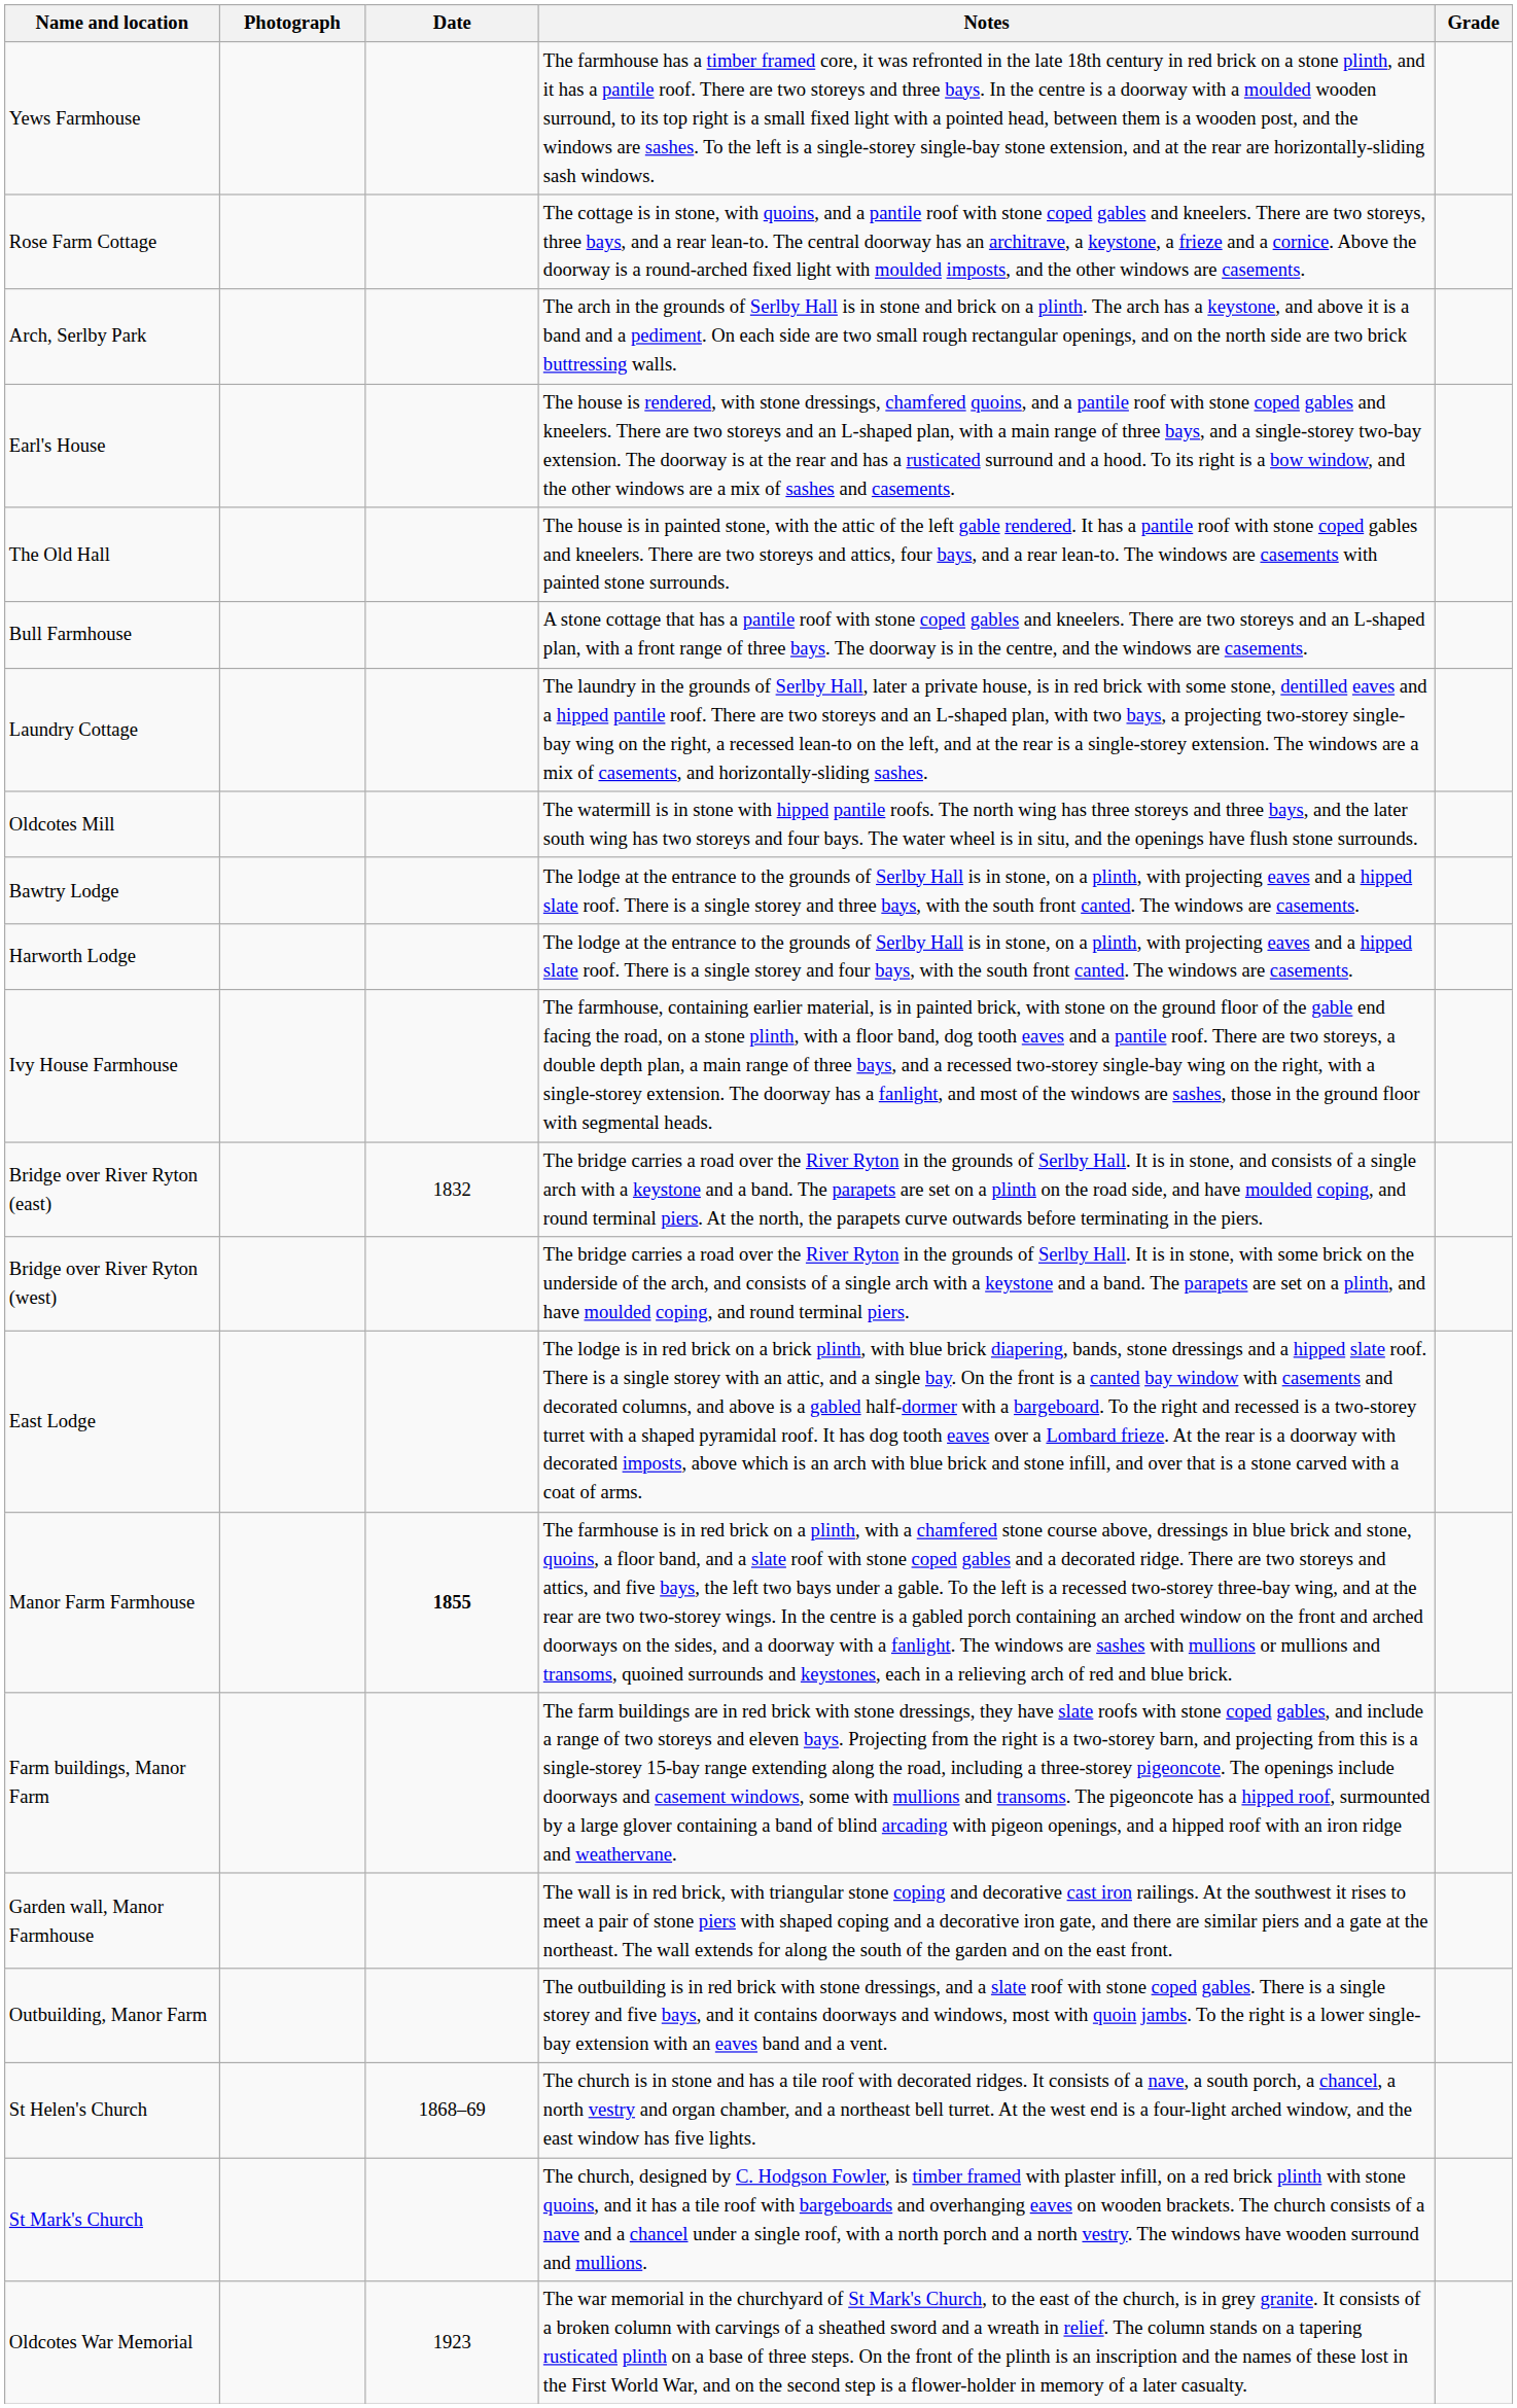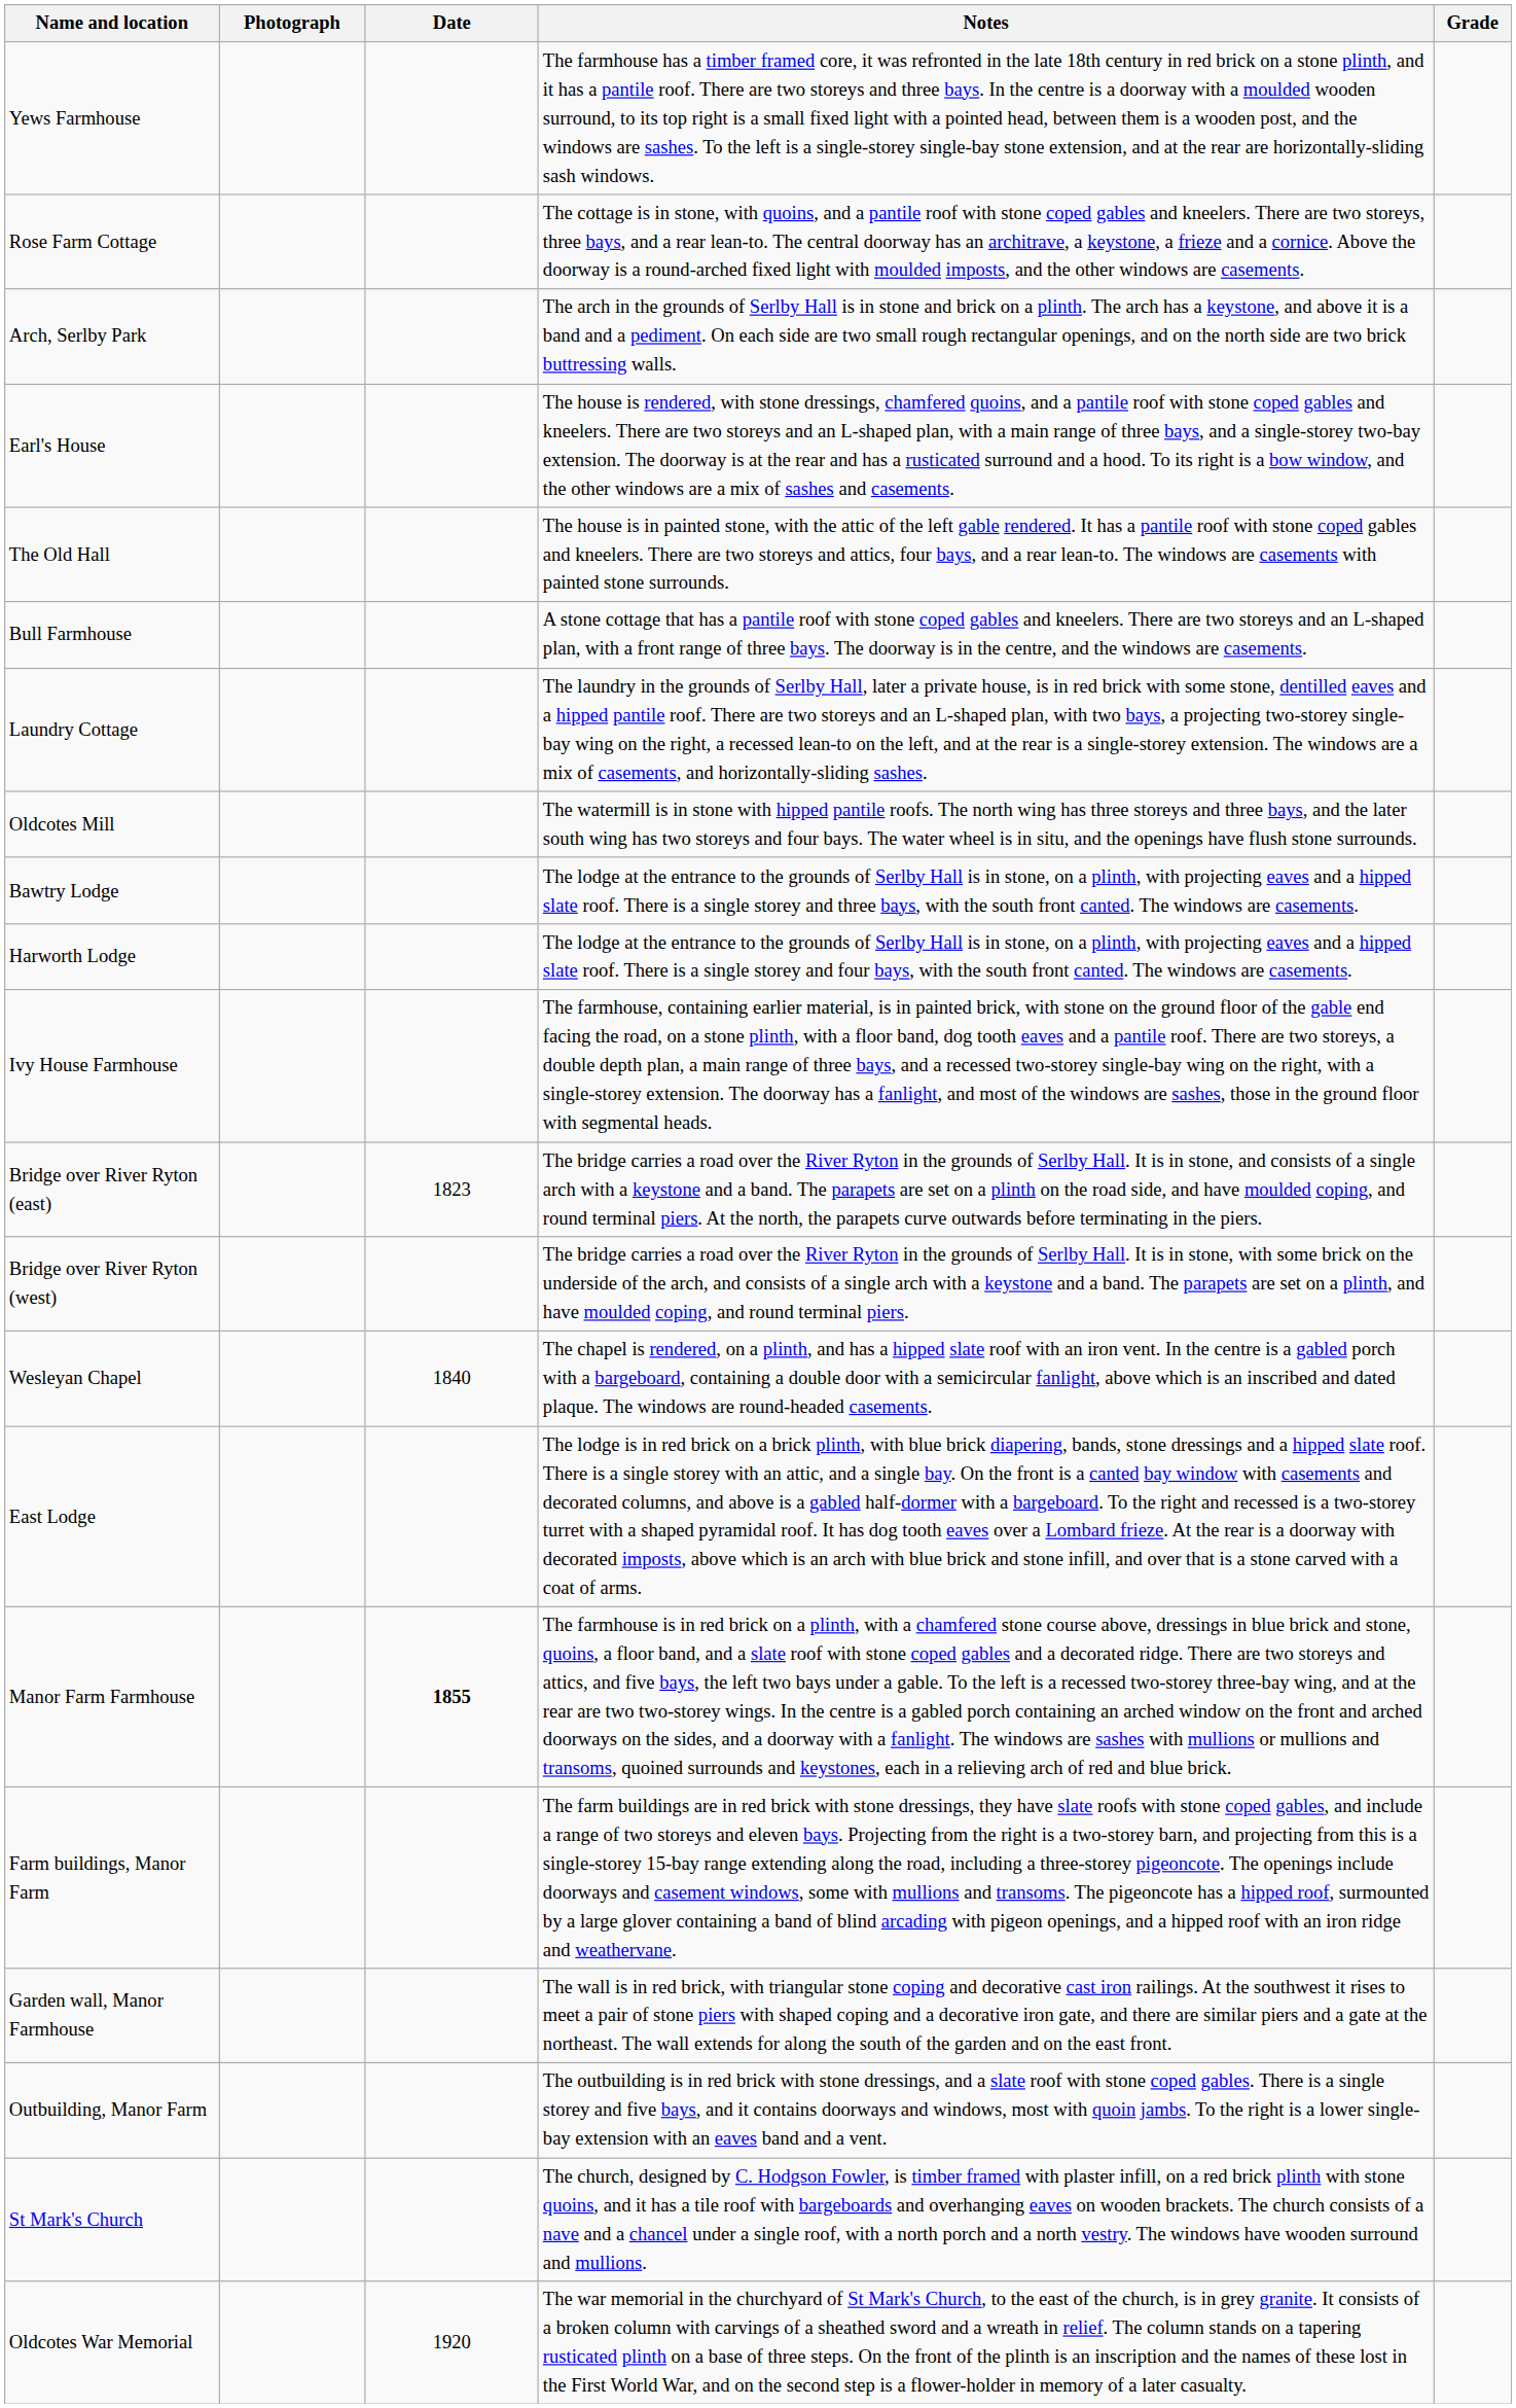 <table class="wikitable sortable plainrowheaders" style="width:100%; border:0px; text-align:left; line-height:150%">
 <tr>
 <th scope="col"  style="width:150px">Name and location</th>
 <th scope="col"  style="width:100px" class="unsortable">Photograph</th>
 <th scope="col"  style="width:120px">Date</th>
 <th scope="col"  style="width:650px" class="unsortable">Notes</th>
 <th scope="col"  style="width:50px">Grade</th>
 </tr>
 <tr>
 <td>Yews Farmhouse<br><small></small></td>
 <td></td>
 <td align="center"></td>
 <td>The farmhouse has a <a href='#'>timber framed</a> core, it was refronted in the late 18th century in red brick on a stone <a href='#'>plinth</a>, and it has a <a href='#'>pantile</a> roof.  There are two storeys and three <a href='#'>bays</a>.  In the centre is a doorway with a <a href='#'>moulded</a> wooden surround, to its top right is a small fixed light with a pointed head, between them is a wooden post, and the windows are <a href='#'>sashes</a>.  To the left is a single-storey single-bay stone extension, and at the rear are horizontally-sliding sash windows.</td>
 <td align="center" ></td>
 </tr>
 <tr>
 <td>Rose Farm Cottage<br><small></small></td>
 <td></td>
 <td align="center"></td>
 <td>The cottage is in stone, with <a href='#'>quoins</a>, and a <a href='#'>pantile</a> roof with stone <a href='#'>coped</a> <a href='#'>gables</a> and kneelers.  There are two storeys, three <a href='#'>bays</a>, and a rear lean-to.  The central doorway has an <a href='#'>architrave</a>, a <a href='#'>keystone</a>, a <a href='#'>frieze</a> and a <a href='#'>cornice</a>.  Above the doorway is a round-arched fixed light with <a href='#'>moulded</a> <a href='#'>imposts</a>, and the other windows are <a href='#'>casements</a>.</td>
 <td align="center" ></td>
 </tr>
 <tr>
 <td>Arch, Serlby Park<br><small></small></td>
 <td></td>
 <td align="center"></td>
 <td>The arch in the grounds of <a href='#'>Serlby Hall</a> is in stone and brick on a <a href='#'>plinth</a>.  The arch has a <a href='#'>keystone</a>, and above it is a band and a <a href='#'>pediment</a>.  On each side are two small rough rectangular openings, and on the north side are two brick <a href='#'>buttressing</a> walls.</td>
 <td align="center" ></td>
 </tr>
 <tr>
 <td>Earl's House<br><small></small></td>
 <td></td>
 <td align="center"></td>
 <td>The house is <a href='#'>rendered</a>, with stone dressings, <a href='#'>chamfered</a> <a href='#'>quoins</a>, and a <a href='#'>pantile</a> roof with stone <a href='#'>coped</a> <a href='#'>gables</a> and kneelers.  There are two storeys and an L-shaped plan, with a main range of three <a href='#'>bays</a>, and a single-storey two-bay extension.  The doorway is at the rear and has a <a href='#'>rusticated</a> surround and a hood.  To its right is a <a href='#'>bow window</a>, and the other windows are a mix of <a href='#'>sashes</a> and <a href='#'>casements</a>.</td>
 <td align="center" ></td>
 </tr>
 <tr>
 <td>The Old Hall<br><small></small></td>
 <td></td>
 <td align="center"></td>
 <td>The house is in painted stone, with the attic of the left <a href='#'>gable</a> <a href='#'>rendered</a>.  It has a <a href='#'>pantile</a> roof with stone <a href='#'>coped</a> gables and kneelers.  There are two storeys and attics, four <a href='#'>bays</a>, and  a rear lean-to.  The windows are <a href='#'>casements</a> with painted stone surrounds.</td>
 <td align="center" ></td>
 </tr>
 <tr>
 <td>Bull Farmhouse<br><small></small></td>
 <td></td>
 <td align="center"></td>
 <td>A stone cottage that has a <a href='#'>pantile</a> roof with stone <a href='#'>coped</a> <a href='#'>gables</a> and kneelers.  There are two storeys and an L-shaped plan, with a front range of three <a href='#'>bays</a>.  The doorway is in the centre, and the windows are <a href='#'>casements</a>.</td>
 <td align="center" ></td>
 </tr>
 <tr>
 <td>Laundry Cottage<br><small></small></td>
 <td></td>
 <td align="center"></td>
 <td>The laundry in the grounds of <a href='#'>Serlby Hall</a>, later a private house, is in red brick with some stone, <a href='#'>dentilled</a> <a href='#'>eaves</a> and a <a href='#'>hipped</a> <a href='#'>pantile</a> roof.  There are two storeys and an L-shaped plan, with two <a href='#'>bays</a>, a projecting two-storey single-bay  wing on the right, a recessed lean-to on the left, and at the rear is a single-storey extension.  The windows are a mix of <a href='#'>casements</a>, and horizontally-sliding <a href='#'>sashes</a>.</td>
 <td align="center" ></td>
 </tr>
 <tr>
 <td>Oldcotes Mill<br><small></small></td>
 <td></td>
 <td align="center"></td>
 <td>The watermill is in stone with <a href='#'>hipped</a> <a href='#'>pantile</a> roofs.  The north wing has three storeys and three <a href='#'>bays</a>, and the later south wing has two storeys and four bays.  The water wheel is in situ, and the openings have flush stone surrounds.</td>
 <td align="center" ></td>
 </tr>
 <tr>
 <td>Bawtry Lodge<br><small></small></td>
 <td></td>
 <td align="center"></td>
 <td>The lodge at the entrance to the grounds of <a href='#'>Serlby Hall</a> is in stone, on a <a href='#'>plinth</a>, with projecting <a href='#'>eaves</a> and a <a href='#'>hipped</a> <a href='#'>slate</a> roof.  There is a single storey and three <a href='#'>bays</a>, with the south front <a href='#'>canted</a>.  The windows are <a href='#'>casements</a>.</td>
 <td align="center" ></td>
 </tr>
 <tr>
 <td>Harworth Lodge<br><small></small></td>
 <td></td>
 <td align="center"></td>
 <td>The lodge at the entrance to the grounds of <a href='#'>Serlby Hall</a> is in stone, on a <a href='#'>plinth</a>, with projecting <a href='#'>eaves</a> and a <a href='#'>hipped</a> <a href='#'>slate</a> roof.  There is a single storey and four <a href='#'>bays</a>, with the south front <a href='#'>canted</a>.  The windows are <a href='#'>casements</a>.</td>
 <td align="center" ></td>
 </tr>
 <tr>
 <td>Ivy House Farmhouse<br><small></small></td>
 <td></td>
 <td align="center"></td>
 <td>The farmhouse, containing earlier material, is in painted brick, with stone on the ground floor of the <a href='#'>gable</a> end facing the road, on a stone <a href='#'>plinth</a>, with a floor band, dog tooth <a href='#'>eaves</a> and a <a href='#'>pantile</a> roof.  There are two storeys, a double depth plan, a main range of three <a href='#'>bays</a>, and a recessed two-storey single-bay wing on the right, with a single-storey extension.  The doorway has a <a href='#'>fanlight</a>, and most of the windows are <a href='#'>sashes</a>, those in the ground floor with segmental heads.</td>
 <td align="center" ></td>
 </tr>
 <tr>
 <td>Bridge over River Ryton (east)<br><small></small></td>
 <td></td>
-<td align="center">1832</td>
+<td align="center">1823</td>
 <td>The bridge carries a road over the <a href='#'>River Ryton</a> in the grounds of <a href='#'>Serlby Hall</a>.  It is in stone, and consists of a single arch with a <a href='#'>keystone</a> and a band. The <a href='#'>parapets</a> are set on a <a href='#'>plinth</a> on the road side, and have <a href='#'>moulded</a> <a href='#'>coping</a>, and round terminal <a href='#'>piers</a>.  At the north, the parapets curve outwards before terminating in the piers.</td>
 <td align="center" ></td>
 </tr>
 <tr>
 <td>Bridge over River Ryton (west)<br><small></small></td>
 <td></td>
 <td align="center"></td>
 <td>The bridge carries a road over the <a href='#'>River Ryton</a> in the grounds of <a href='#'>Serlby Hall</a>.  It is in stone, with some brick on the underside of the arch, and consists of a single arch with a <a href='#'>keystone</a> and a band.  The <a href='#'>parapets</a> are set on a <a href='#'>plinth</a>, and have <a href='#'>moulded</a> <a href='#'>coping</a>, and round terminal <a href='#'>piers</a>.</td>
+<td align="center" ></td>
+</tr>
+<tr>
+<td>Wesleyan Chapel<br><small></small></td>
+<td></td>
+<td align="center">1840</td>
+<td>The chapel is <a href='#'>rendered</a>, on a <a href='#'>plinth</a>, and has a <a href='#'>hipped</a> <a href='#'>slate</a> roof with an iron vent.  In the centre is a <a href='#'>gabled</a> porch with a <a href='#'>bargeboard</a>, containing a double door with a semicircular <a href='#'>fanlight</a>, above which is an inscribed and dated plaque.  The windows are round-headed <a href='#'>casements</a>.</td>
 <td align="center" ></td>
 </tr>
 <tr>
 <td>East Lodge<br><small></small></td>
 <td></td>
 <td align="center"></td>
 <td>The lodge is in red brick on a brick <a href='#'>plinth</a>, with blue brick <a href='#'>diapering</a>, bands, stone dressings and a <a href='#'>hipped</a> <a href='#'>slate</a> roof.  There is a single storey with an attic, and a single <a href='#'>bay</a>.  On the front is a <a href='#'>canted</a> <a href='#'>bay window</a> with <a href='#'>casements</a> and decorated columns, and above is a <a href='#'>gabled</a> half-<a href='#'>dormer</a> with a <a href='#'>bargeboard</a>.  To the right and recessed is a two-storey turret with a shaped pyramidal roof.  It has dog tooth <a href='#'>eaves</a> over a <a href='#'>Lombard frieze</a>.  At the rear is a doorway with decorated <a href='#'>imposts</a>, above which is an arch with blue brick and stone infill, and over that is a stone carved with a coat of arms.</td>
 <td align="center" ></td>
 </tr>
 <tr>
 <td>Manor Farm Farmhouse<br><small></small></td>
 <td></td>
 <td align="center"><strong>1855</strong></td>
 <td>The farmhouse is in red brick on a <a href='#'>plinth</a>, with a <a href='#'>chamfered</a> stone course above, dressings in blue brick and stone, <a href='#'>quoins</a>, a floor band, and a <a href='#'>slate</a> roof with stone <a href='#'>coped</a> <a href='#'>gables</a> and a decorated ridge.  There are two storeys and attics, and five <a href='#'>bays</a>, the left two bays under a gable.  To the left is a recessed two-storey three-bay wing, and at the rear are two two-storey wings.  In the centre is a gabled porch containing an arched window on the front and arched doorways on the sides, and a doorway with a <a href='#'>fanlight</a>.  The windows are <a href='#'>sashes</a> with <a href='#'>mullions</a> or mullions and <a href='#'>transoms</a>, quoined surrounds and <a href='#'>keystones</a>, each in a relieving arch of red and blue brick.</td>
 <td align="center" ></td>
 </tr>
 <tr>
 <td>Farm buildings, Manor Farm<br><small></small></td>
 <td></td>
 <td align="center"></td>
 <td>The farm buildings are in red brick with stone dressings, they have <a href='#'>slate</a> roofs with stone <a href='#'>coped</a> <a href='#'>gables</a>, and include a range of two storeys and eleven <a href='#'>bays</a>.  Projecting from the right is a two-storey barn, and projecting from this is a single-storey 15-bay range extending along the road, including a three-storey <a href='#'>pigeoncote</a>.  The openings include doorways and <a href='#'>casement windows</a>, some with <a href='#'>mullions</a> and <a href='#'>transoms</a>.  The pigeoncote has a <a href='#'>hipped roof</a>, surmounted by a large glover containing a band of blind <a href='#'>arcading</a> with pigeon openings, and a hipped roof with an iron ridge and <a href='#'>weathervane</a>.</td>
 <td align="center" ></td>
 </tr>
 <tr>
 <td>Garden wall, Manor Farmhouse<br><small></small></td>
 <td></td>
 <td align="center"></td>
 <td>The wall is in red brick, with triangular stone <a href='#'>coping</a> and decorative <a href='#'>cast iron</a> railings. At the southwest it rises to meet a pair of stone <a href='#'>piers</a> with shaped coping and a decorative iron gate, and there are similar piers and a gate at the northeast.  The wall extends for  along the south of the garden and  on the east front.</td>
 <td align="center" ></td>
 </tr>
 <tr>
 <td>Outbuilding, Manor Farm<br><small></small></td>
 <td></td>
 <td align="center"></td>
 <td>The outbuilding is in red brick with stone dressings, and a <a href='#'>slate</a> roof with stone <a href='#'>coped</a> <a href='#'>gables</a>.  There is a single storey and five <a href='#'>bays</a>, and it contains doorways and windows, most with <a href='#'>quoin</a> <a href='#'>jambs</a>. To the right is a lower single-bay extension with an <a href='#'>eaves</a> band and a vent.</td>
 <td align="center" ></td>
 </tr>
 <tr>
-<td>St Helen's Church<br><small></small></td>
-<td></td>
-<td align="center">1868–69</td>
-<td>The church is in stone and has a tile roof with decorated ridges.  It consists of a <a href='#'>nave</a>, a south porch, a <a href='#'>chancel</a>, a north <a href='#'>vestry</a> and organ chamber, and a northeast bell turret.  At the west end is a four-light arched window, and the east window has five lights.</td>
-<td align="center" ></td>
-</tr>
-<tr>
 <td><a href='#'>St Mark's Church</a><br><small></small></td>
 <td></td>
 <td align="center"></td>
 <td>The church, designed by <a href='#'>C. Hodgson Fowler</a>, is <a href='#'>timber framed</a> with plaster infill, on a red brick <a href='#'>plinth</a> with stone <a href='#'>quoins</a>, and it has a tile roof with <a href='#'>bargeboards</a> and overhanging <a href='#'>eaves</a> on wooden brackets.  The church consists of a <a href='#'>nave</a> and a <a href='#'>chancel</a> under a single roof, with a north porch and a north <a href='#'>vestry</a>.  The windows have wooden surround and <a href='#'>mullions</a>.</td>
 <td align="center" ></td>
 </tr>
 <tr>
 <td>Oldcotes War Memorial<br><small></small></td>
 <td></td>
-<td align="center">1923</td>
+<td align="center">1920</td>
 <td>The war memorial in the churchyard of <a href='#'>St Mark's Church</a>, to the east of the church, is in grey <a href='#'>granite</a>.  It consists of a broken column with carvings of a sheathed sword and a wreath in <a href='#'>relief</a>.  The column stands on a tapering <a href='#'>rusticated</a> <a href='#'>plinth</a> on a base of three steps.  On the front of the plinth is an inscription and the names of these lost in the First World War, and on the second step is  a flower-holder in memory of a later casualty.</td>
 <td align="center" ></td>
 </tr>
 <tr>
 </tr>
 </table>
